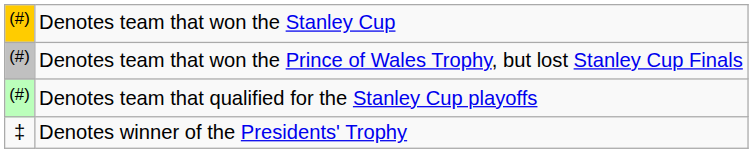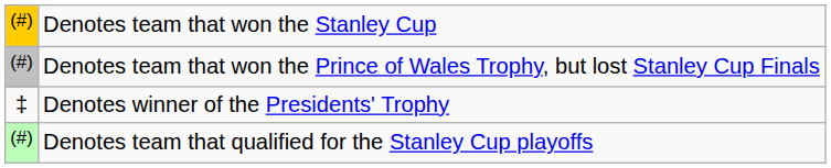 <table class="wikitable">
 <tr>
 <td bgcolor=#FFCC00 align=center width=10px><sup>(#)</sup></td>
 <td>Denotes team that won the <a href='#'>Stanley Cup</a></td>
 </tr>
 <tr>
 <td bgcolor=#C0C0C0 align=center width=10px><sup>(#)</sup></td>
 <td>Denotes team that won the <a href='#'>Prince of Wales Trophy</a>, but lost <a href='#'>Stanley Cup Finals</a></td>
 </tr>
 <tr>
+<td align=center width=10px>‡</td>
+<td>Denotes winner of the <a href='#'>Presidents' Trophy</a></td>
+</tr>
+<tr>
 <td bgcolor=#BBFFBB align=center width=10px><sup>(#)</sup></td>
 <td>Denotes team that qualified for the <a href='#'>Stanley Cup playoffs</a></td>
 </tr>
-<tr>
-<td align=center width=10px>‡</td>
-<td>Denotes winner of the <a href='#'>Presidents' Trophy</a></td>
-</tr>
 </table>
